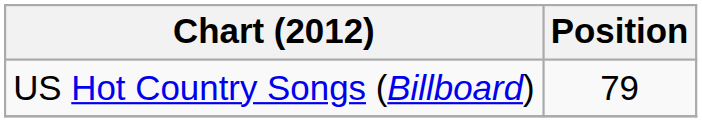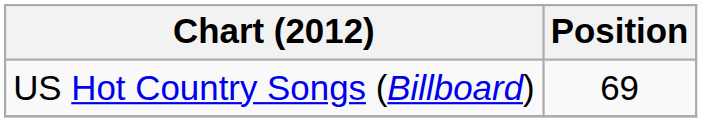 <table class="wikitable sortable">
 <tr>
 <th scope="col">Chart (2012)</th>
 <th scope="col">Position</th>
 </tr>
 <tr>
 <td>US <a href='#'>Hot Country Songs</a> (<em><a href='#'>Billboard</a></em>)</td>
-<td align="center">79</td>
+<td align="center">69</td>
 </tr>
 <tr>
 </tr>
 </table>
